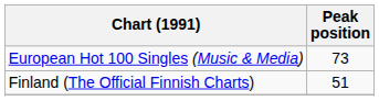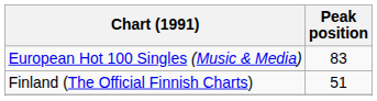 <table class="wikitable sortable">
 <tr>
 <th>Chart (1991)</th>
 <th>Peak<br>position</th>
 </tr>
 <tr>
 <td><a href='#'>European Hot 100 Singles</a> <em>(<a href='#'>Music & Media</a>)</em></td>
-<td style="text-align:center;">73</td>
+<td style="text-align:center;">83</td>
 </tr>
 <tr>
 <td>Finland (<a href='#'>The Official Finnish Charts</a>)</td>
 <td style="text-align:center;">51</td>
 </tr>
 <tr>
 </tr>
 <tr>
 </tr>
 </table>
